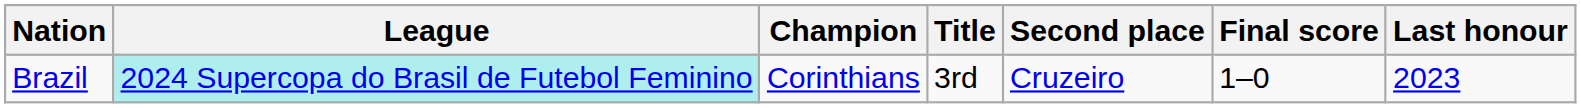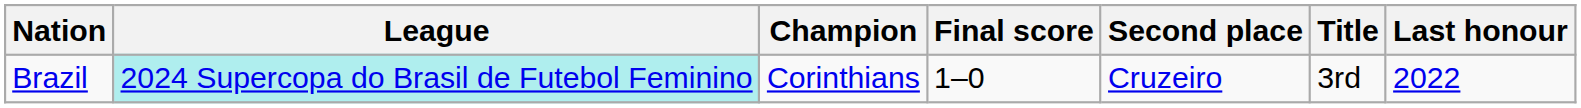 <table class=wikitable style="font-size:14px">
 <tr>
 <th>Nation</th>
 <th>League</th>
 <th>Champion</th>
+<th>Final score</th>
+<th>Second place</th>
 <th data-sort-type="number">Title</th>
-<th>Second place</th>
-<th>Final score</th>
 <th>Last honour</th>
 </tr>
 <tr>
 <td align=left rowspan=> <a href='#'>Brazil</a></td>
 <td align=left style="background: paleturquoise;"><a href='#'>2024 Supercopa do Brasil de Futebol Feminino</a></td>
 <td><a href='#'>Corinthians</a></td>
+<td>1–0</td>
+<td><a href='#'>Cruzeiro</a></td>
 <td>3rd</td>
-<td><a href='#'>Cruzeiro</a></td>
-<td>1–0</td>
-<td><a href='#'>2023</a></td>
+<td><a href='#'>2022</a></td>
 </tr>
 </table>
